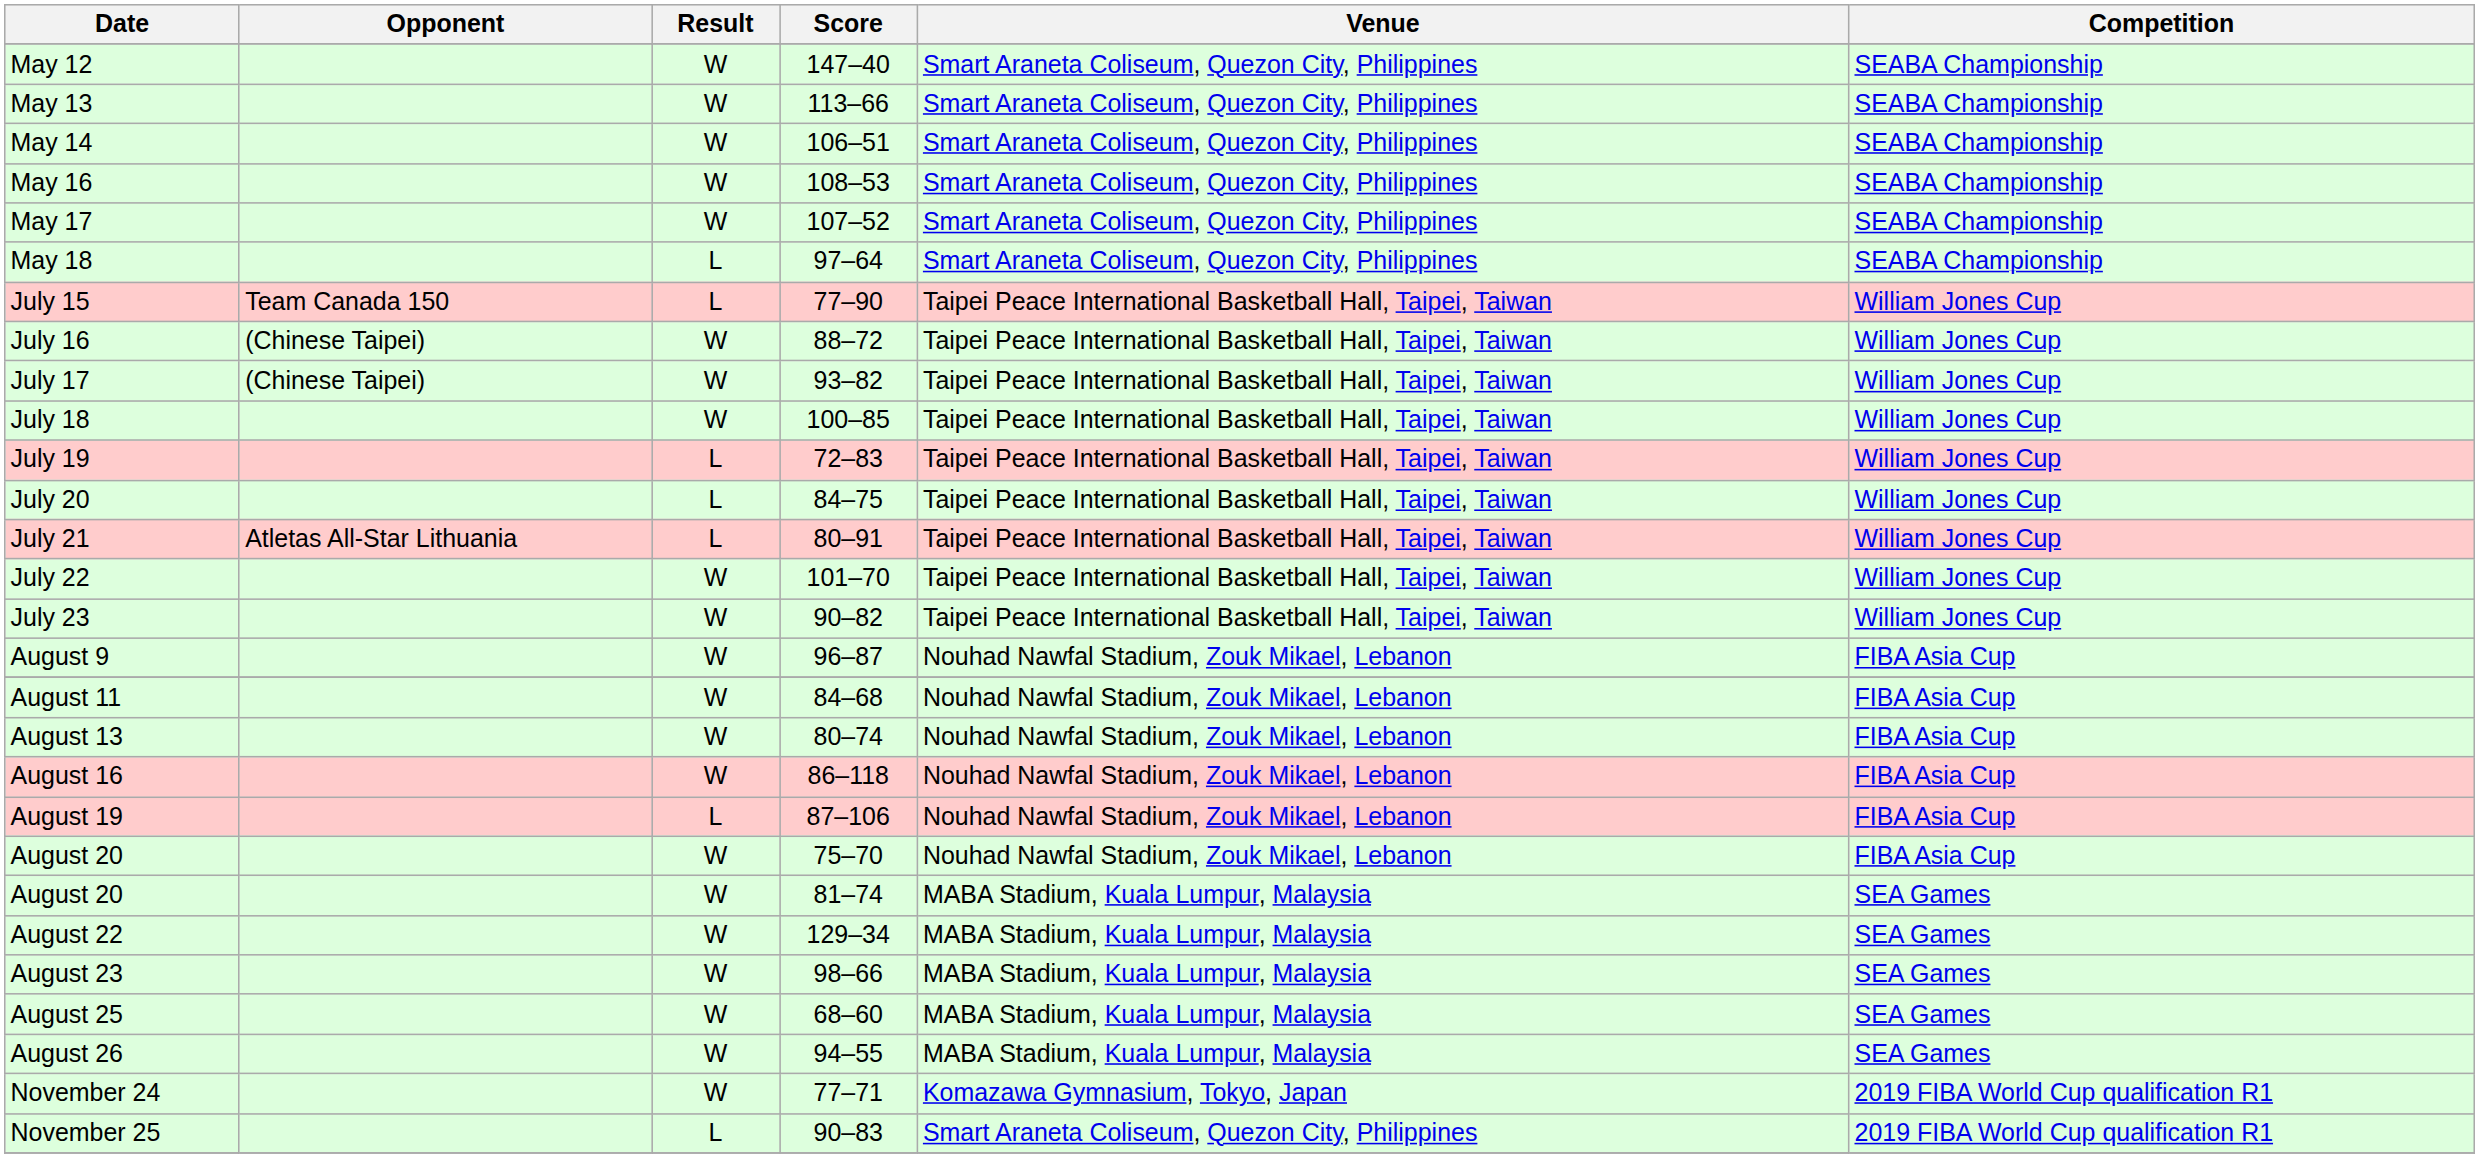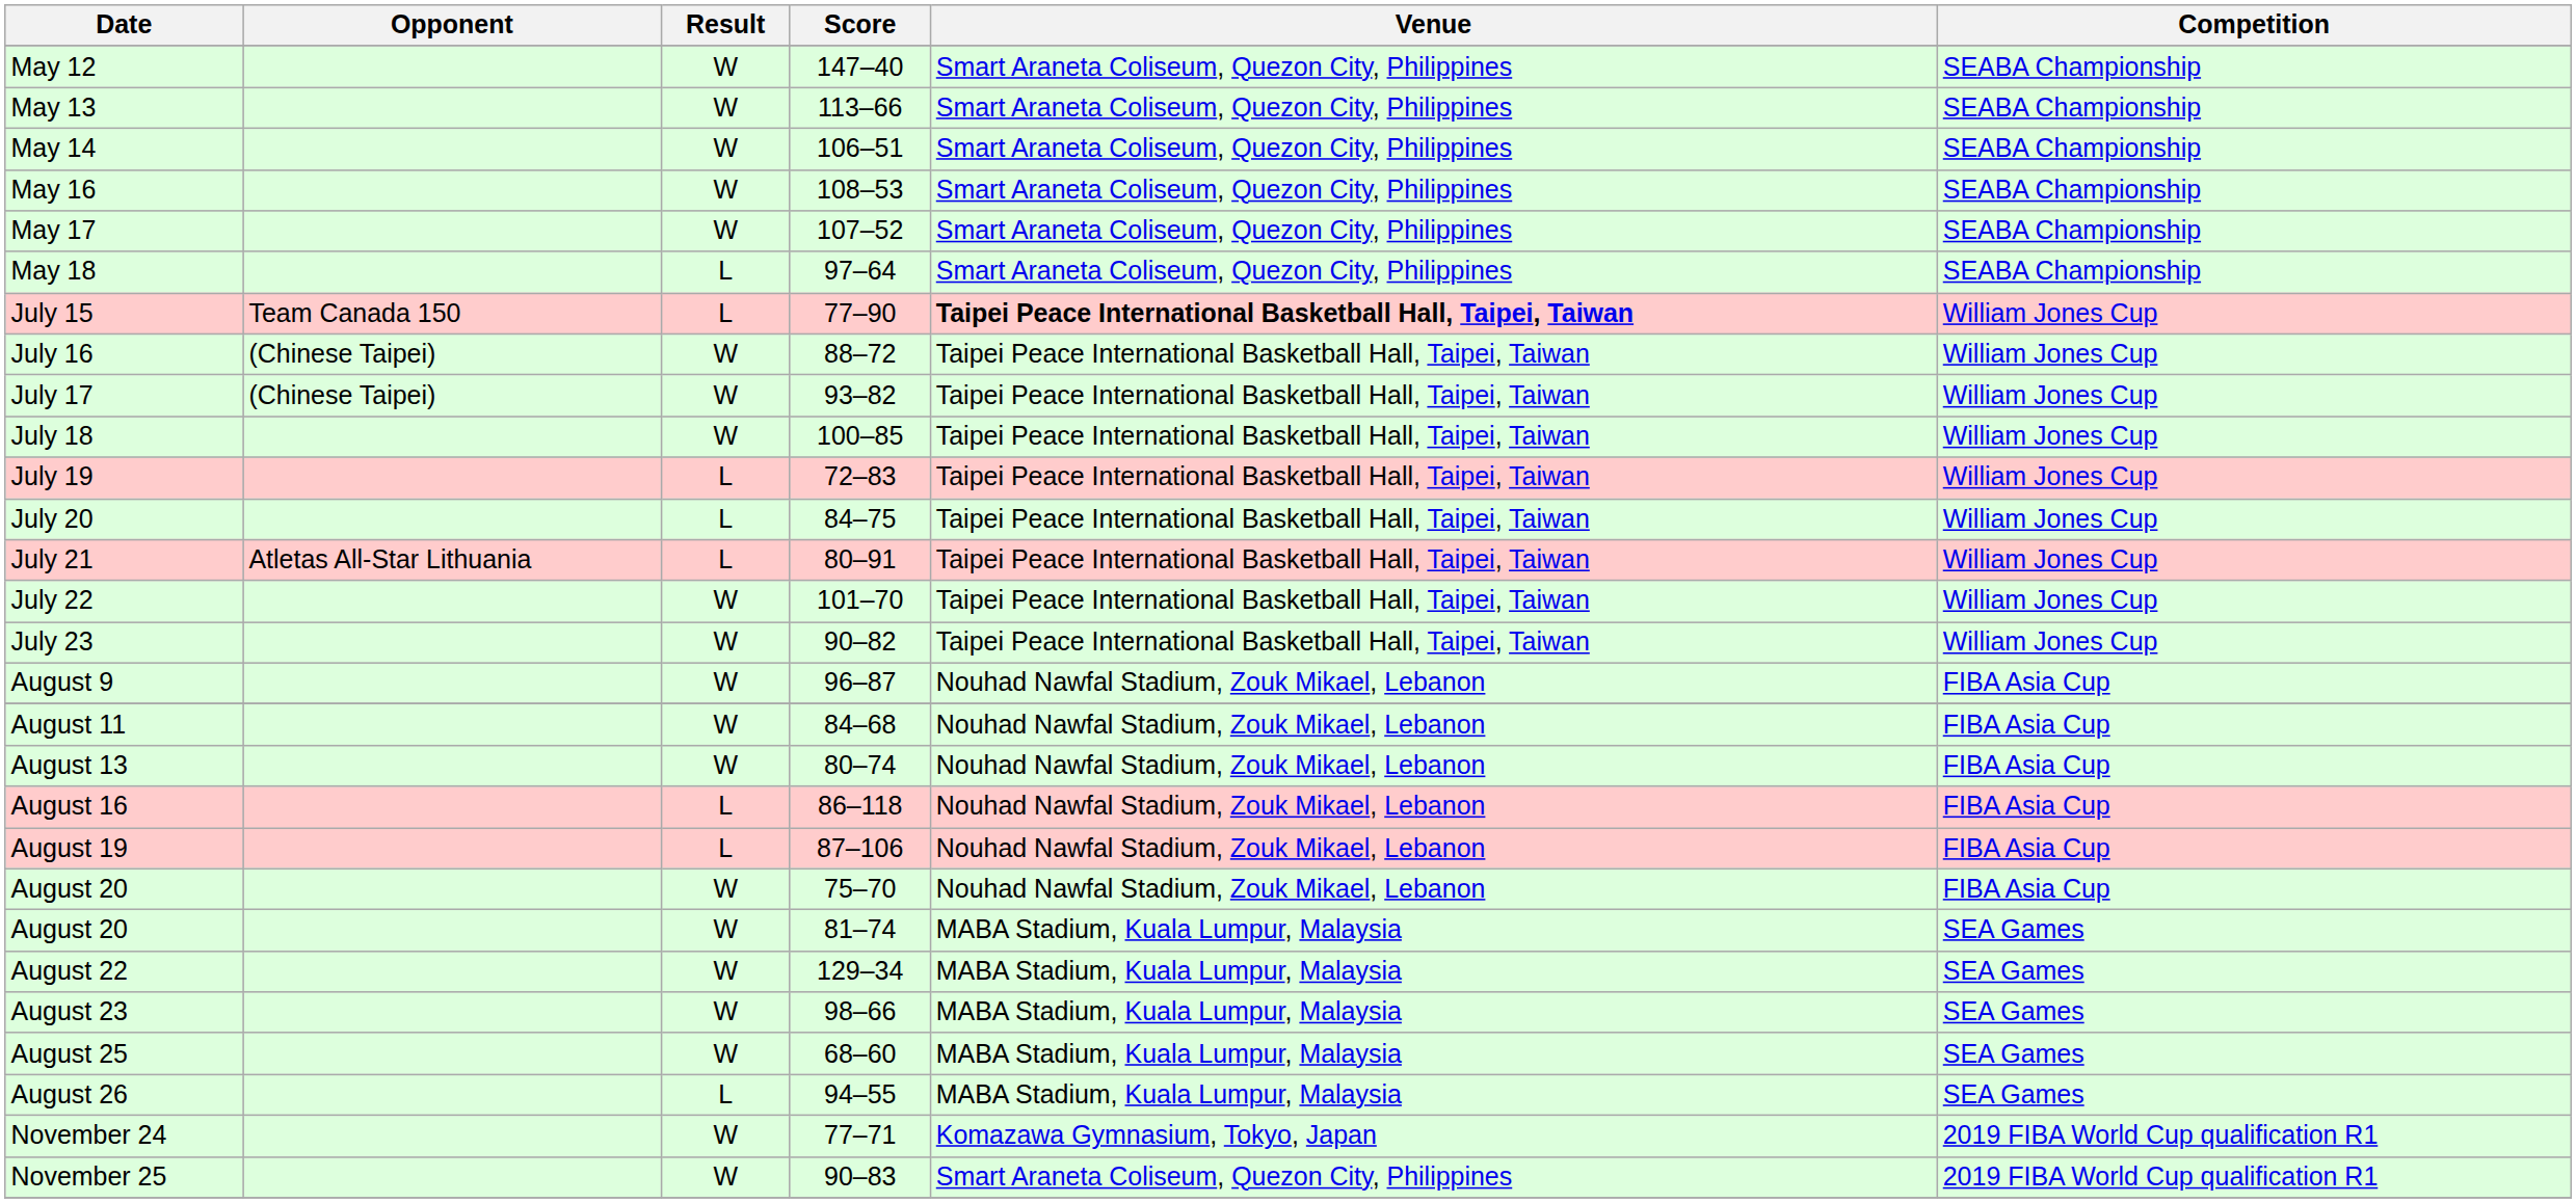 <table width=100% class="wikitable">
 <tr>
 <th>Date</th>
 <th>Opponent</th>
 <th>Result</th>
 <th>Score</th>
 <th>Venue</th>
 <th>Competition</th>
 </tr>
 <tr>
 </tr>
 <tr style="background:#dfd;">
 <td>May 12</td>
 <td></td>
 <td align=center>W</td>
 <td align=center>147–40</td>
 <td> <a href='#'>Smart Araneta Coliseum</a>, <a href='#'>Quezon City</a>, <a href='#'>Philippines</a></td>
 <td><a href='#'>SEABA Championship</a></td>
 </tr>
 <tr style="background:#dfd;">
 <td>May 13</td>
 <td></td>
 <td align=center>W</td>
 <td align=center>113–66</td>
 <td> <a href='#'>Smart Araneta Coliseum</a>, <a href='#'>Quezon City</a>, <a href='#'>Philippines</a></td>
 <td><a href='#'>SEABA Championship</a></td>
 </tr>
 <tr style="background:#dfd;">
 <td>May 14</td>
 <td></td>
 <td align=center>W</td>
 <td align=center>106–51</td>
 <td> <a href='#'>Smart Araneta Coliseum</a>, <a href='#'>Quezon City</a>, <a href='#'>Philippines</a></td>
 <td><a href='#'>SEABA Championship</a></td>
 </tr>
 <tr style="background:#dfd;">
 <td>May 16</td>
 <td></td>
 <td align=center>W</td>
 <td align=center>108–53</td>
 <td> <a href='#'>Smart Araneta Coliseum</a>, <a href='#'>Quezon City</a>, <a href='#'>Philippines</a></td>
 <td><a href='#'>SEABA Championship</a></td>
 </tr>
 <tr style="background:#dfd;">
 <td>May 17</td>
 <td></td>
 <td align=center>W</td>
 <td align=center>107–52</td>
 <td> <a href='#'>Smart Araneta Coliseum</a>, <a href='#'>Quezon City</a>, <a href='#'>Philippines</a></td>
 <td><a href='#'>SEABA Championship</a></td>
 </tr>
 <tr style="background:#dfd;">
 <td>May 18</td>
 <td></td>
 <td align=center>L</td>
 <td align=center>97–64</td>
 <td> <a href='#'>Smart Araneta Coliseum</a>, <a href='#'>Quezon City</a>, <a href='#'>Philippines</a></td>
 <td><a href='#'>SEABA Championship</a></td>
 </tr>
 <tr style="background:#fcc;">
 <td>July 15</td>
 <td> Team Canada 150</td>
 <td align=center>L</td>
 <td align=center>77–90</td>
-<td> Taipei Peace International Basketball Hall, <a href='#'>Taipei</a>, <a href='#'>Taiwan</a></td>
+<td><strong> Taipei Peace International Basketball Hall, <a href='#'>Taipei</a>, <a href='#'>Taiwan</a></strong></td>
 <td><a href='#'>William Jones Cup</a></td>
 </tr>
 <tr style="background:#dfd;">
 <td>July 16</td>
 <td> (Chinese Taipei)</td>
 <td align=center>W</td>
 <td align=center>88–72</td>
 <td> Taipei Peace International Basketball Hall, <a href='#'>Taipei</a>, <a href='#'>Taiwan</a></td>
 <td><a href='#'>William Jones Cup</a></td>
 </tr>
 <tr style="background:#dfd;">
 <td>July 17</td>
 <td> (Chinese Taipei)</td>
 <td align=center>W</td>
 <td align=center>93–82</td>
 <td> Taipei Peace International Basketball Hall, <a href='#'>Taipei</a>, <a href='#'>Taiwan</a></td>
 <td><a href='#'>William Jones Cup</a></td>
 </tr>
 <tr style="background:#dfd;">
 <td>July 18</td>
 <td></td>
 <td align=center>W</td>
 <td align=center>100–85</td>
 <td> Taipei Peace International Basketball Hall, <a href='#'>Taipei</a>, <a href='#'>Taiwan</a></td>
 <td><a href='#'>William Jones Cup</a></td>
 </tr>
 <tr style="background:#fcc;">
 <td>July 19</td>
 <td></td>
 <td align=center>L</td>
 <td align=center>72–83</td>
 <td> Taipei Peace International Basketball Hall, <a href='#'>Taipei</a>, <a href='#'>Taiwan</a></td>
 <td><a href='#'>William Jones Cup</a></td>
 </tr>
 <tr style="background:#dfd;">
 <td>July 20</td>
 <td></td>
 <td align=center>L</td>
 <td align=center>84–75</td>
 <td> Taipei Peace International Basketball Hall, <a href='#'>Taipei</a>, <a href='#'>Taiwan</a></td>
 <td><a href='#'>William Jones Cup</a></td>
 </tr>
 <tr style="background:#fcc;">
 <td>July 21</td>
 <td> Atletas All-Star Lithuania</td>
 <td align=center>L</td>
 <td align=center>80–91</td>
 <td> Taipei Peace International Basketball Hall, <a href='#'>Taipei</a>, <a href='#'>Taiwan</a></td>
 <td><a href='#'>William Jones Cup</a></td>
 </tr>
 <tr style="background:#dfd;">
 <td>July 22</td>
 <td></td>
 <td align=center>W</td>
 <td align=center>101–70</td>
 <td> Taipei Peace International Basketball Hall, <a href='#'>Taipei</a>, <a href='#'>Taiwan</a></td>
 <td><a href='#'>William Jones Cup</a></td>
 </tr>
 <tr style="background:#dfd;">
 <td>July 23</td>
 <td></td>
 <td align=center>W</td>
 <td align=center>90–82</td>
 <td> Taipei Peace International Basketball Hall, <a href='#'>Taipei</a>, <a href='#'>Taiwan</a></td>
 <td><a href='#'>William Jones Cup</a></td>
 </tr>
 <tr style="background:#dfd;">
 <td>August 9</td>
 <td></td>
 <td align=center>W</td>
 <td align=center>96–87</td>
 <td> Nouhad Nawfal Stadium, <a href='#'>Zouk Mikael</a>, <a href='#'>Lebanon</a></td>
 <td><a href='#'>FIBA Asia Cup</a></td>
 </tr>
 <tr style="background:#dfd;">
 </tr>
 <tr style="background:#dfd;">
 <td>August 11</td>
 <td></td>
 <td align=center>W</td>
 <td align=center>84–68</td>
 <td> Nouhad Nawfal Stadium, <a href='#'>Zouk Mikael</a>, <a href='#'>Lebanon</a></td>
 <td><a href='#'>FIBA Asia Cup</a></td>
 </tr>
 <tr style="background:#dfd;">
 <td>August 13</td>
 <td></td>
 <td align=center>W</td>
 <td align=center>80–74</td>
 <td> Nouhad Nawfal Stadium, <a href='#'>Zouk Mikael</a>, <a href='#'>Lebanon</a></td>
 <td><a href='#'>FIBA Asia Cup</a></td>
 </tr>
 <tr style="background:#fcc;">
 <td>August 16</td>
 <td></td>
-<td align=center>W</td>
+<td align=center>L</td>
 <td align=center>86–118</td>
 <td> Nouhad Nawfal Stadium, <a href='#'>Zouk Mikael</a>, <a href='#'>Lebanon</a></td>
 <td><a href='#'>FIBA Asia Cup</a></td>
 </tr>
 <tr style="background:#fcc;">
 <td>August 19</td>
 <td></td>
 <td align=center>L</td>
 <td align=center>87–106</td>
 <td> Nouhad Nawfal Stadium, <a href='#'>Zouk Mikael</a>, <a href='#'>Lebanon</a></td>
 <td><a href='#'>FIBA Asia Cup</a></td>
 </tr>
 <tr style="background:#dfd;">
 <td>August 20</td>
 <td></td>
 <td align=center>W</td>
 <td align=center>75–70</td>
 <td> Nouhad Nawfal Stadium, <a href='#'>Zouk Mikael</a>, <a href='#'>Lebanon</a></td>
 <td><a href='#'>FIBA Asia Cup</a></td>
 </tr>
 <tr style="background:#dfd;">
 <td>August 20</td>
 <td></td>
 <td align=center>W</td>
 <td align=center>81–74</td>
 <td> MABA Stadium, <a href='#'>Kuala Lumpur</a>, <a href='#'>Malaysia</a></td>
 <td><a href='#'>SEA Games</a></td>
 </tr>
 <tr style="background:#dfd;">
 <td>August 22</td>
 <td></td>
 <td align=center>W</td>
 <td align=center>129–34</td>
 <td> MABA Stadium, <a href='#'>Kuala Lumpur</a>, <a href='#'>Malaysia</a></td>
 <td><a href='#'>SEA Games</a></td>
 </tr>
 <tr style="background:#dfd;">
 <td>August 23</td>
 <td></td>
 <td align=center>W</td>
 <td align=center>98–66</td>
 <td> MABA Stadium, <a href='#'>Kuala Lumpur</a>, <a href='#'>Malaysia</a></td>
 <td><a href='#'>SEA Games</a></td>
 </tr>
 <tr style="background:#dfd;">
 <td>August 25</td>
 <td></td>
 <td align=center>W</td>
 <td align=center>68–60</td>
 <td> MABA Stadium, <a href='#'>Kuala Lumpur</a>, <a href='#'>Malaysia</a></td>
 <td><a href='#'>SEA Games</a></td>
 </tr>
 <tr style="background:#dfd;">
 <td>August 26</td>
 <td></td>
-<td align=center>W</td>
+<td align=center>L</td>
 <td align=center>94–55</td>
 <td> MABA Stadium, <a href='#'>Kuala Lumpur</a>, <a href='#'>Malaysia</a></td>
 <td><a href='#'>SEA Games</a></td>
 </tr>
 <tr style="background:#dfd;">
 <td>November 24</td>
 <td></td>
 <td align=center>W</td>
 <td align=center>77–71</td>
 <td> <a href='#'>Komazawa Gymnasium</a>, <a href='#'>Tokyo</a>, <a href='#'>Japan</a></td>
 <td><a href='#'>2019 FIBA World Cup qualification R1</a></td>
 </tr>
 <tr style="background:#dfd;">
 <td>November 25</td>
 <td></td>
-<td align=center>L</td>
+<td align=center>W</td>
 <td align=center>90–83</td>
 <td> <a href='#'>Smart Araneta Coliseum</a>, <a href='#'>Quezon City</a>, <a href='#'>Philippines</a></td>
 <td><a href='#'>2019 FIBA World Cup qualification R1</a></td>
 </tr>
 <tr>
 </tr>
 </table>
